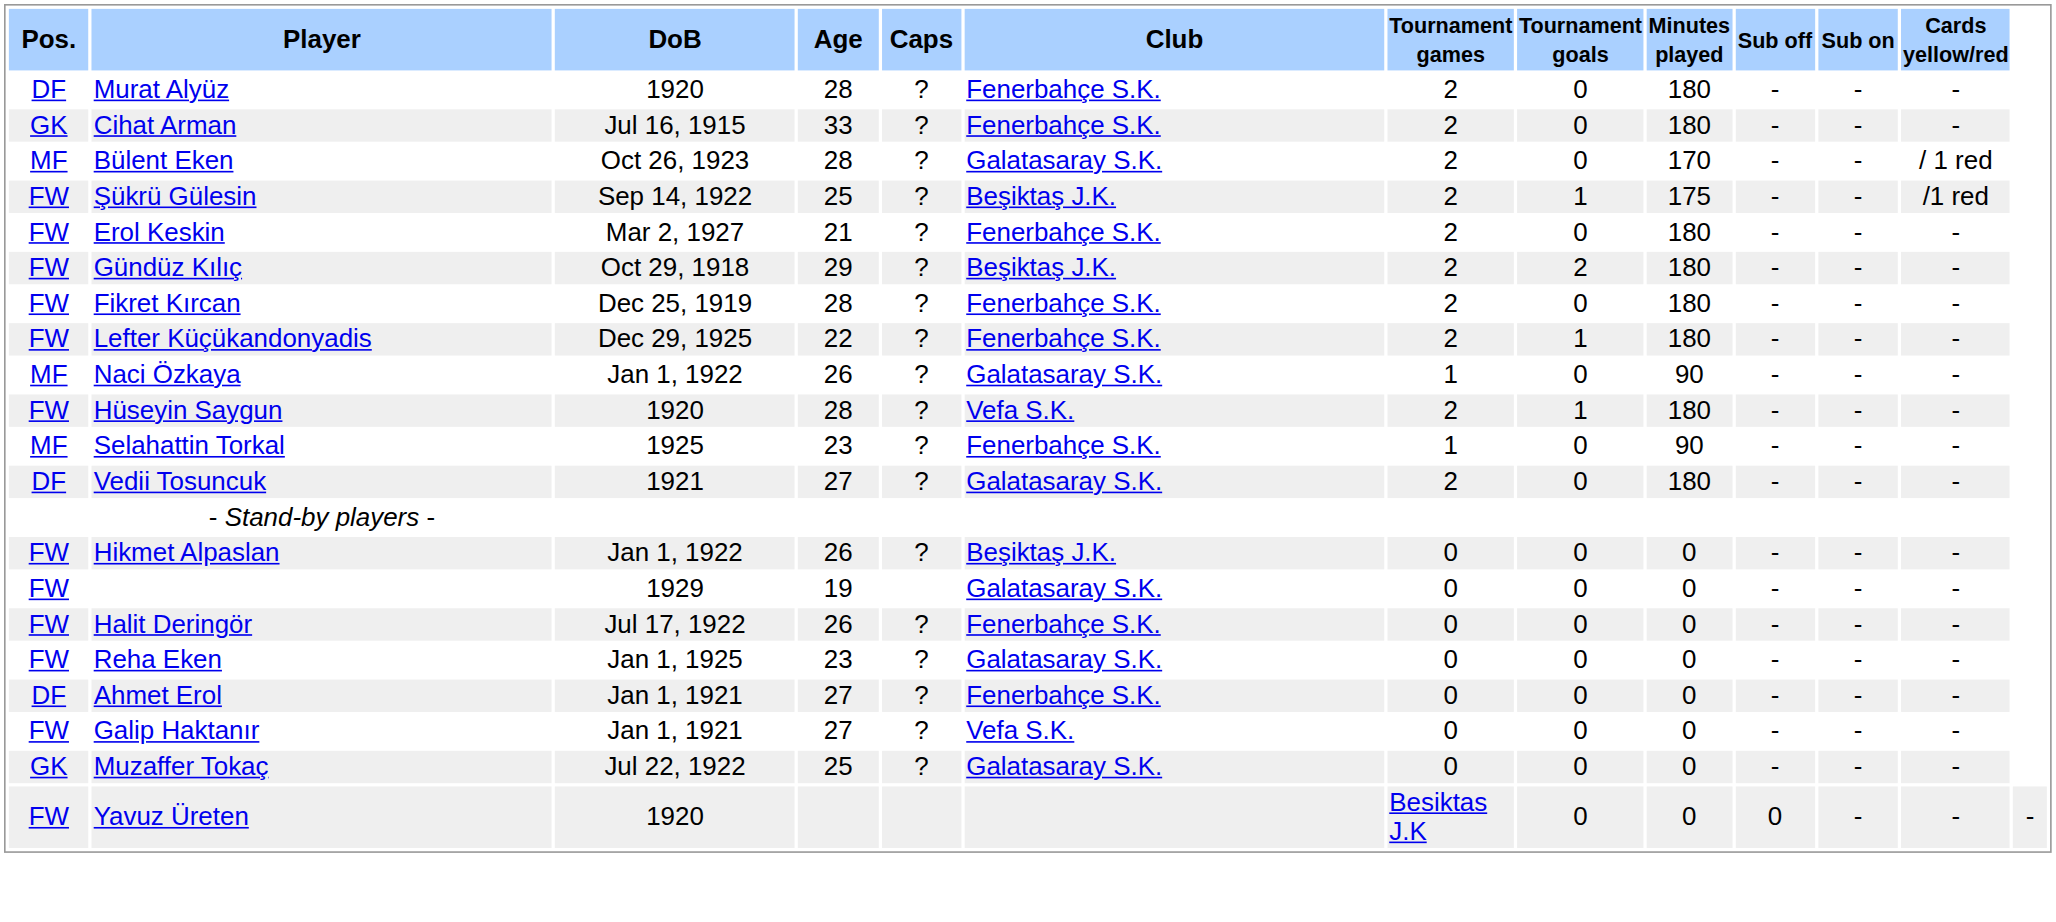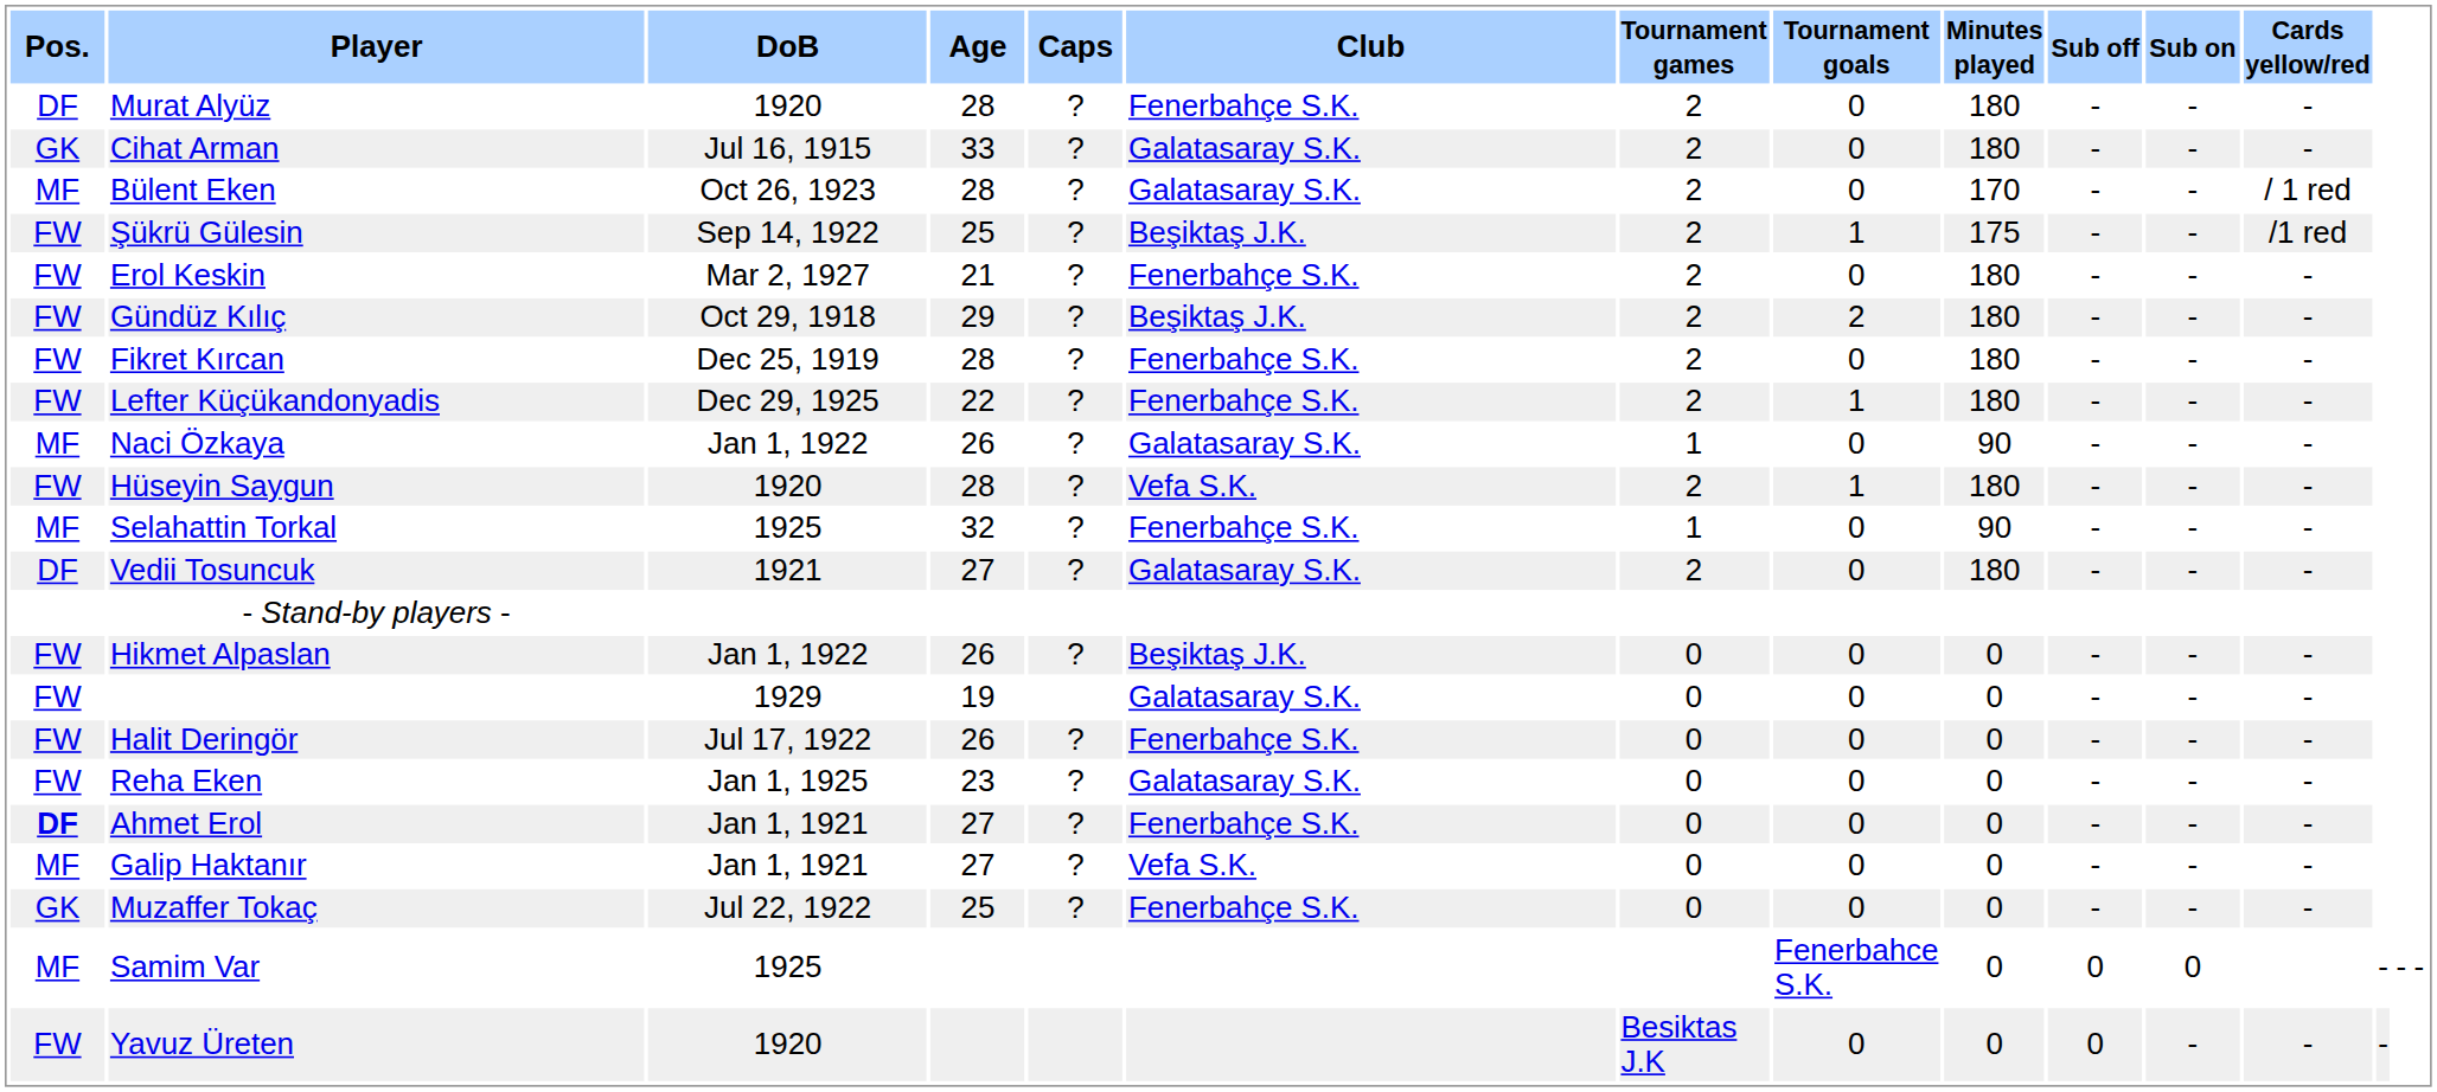 <table border="0" width="100%" style="border: 1px solid #999; background-color:#FFFFFF; text-align:center">
 <tr align="center" bgcolor="#AAD0FF">
 <th width=4%>Pos.</th>
 <th width=23%>Player</th>
 <th width=12%>DoB</th>
 <th width=4%>Age</th>
 <th width=4%>Caps</th>
 <th width=21%>Club</th>
 <th width=6%><small>Tournament<br>games</small></th>
 <th width=6%><small>Tournament<br>goals</small></th>
 <th width=4%><small>Minutes<br>played</small></th>
 <th width=4%><small>Sub off</small></th>
 <th width=4%><small>Sub on</small></th>
 <th width=4%><small>Cards<br>yellow/red</small></th>
 </tr>
 <tr>
 <td><a href='#'>DF</a></td>
 <td align="left"><a href='#'>Murat Alyüz</a></td>
 <td>1920</td>
 <td>28</td>
 <td>?</td>
 <td align="left"> <a href='#'>Fenerbahçe S.K.</a></td>
 <td>2</td>
 <td>0</td>
 <td>180</td>
 <td>-</td>
 <td>-</td>
 <td>-</td>
 </tr>
 <tr bgcolor="#EFEFEF">
 <td><a href='#'>GK</a></td>
 <td align="left"><a href='#'>Cihat Arman</a></td>
 <td>Jul 16, 1915</td>
 <td>33</td>
 <td>?</td>
-<td align="left"> <a href='#'>Fenerbahçe S.K.</a></td>
+<td align="left"> <a href='#'>Galatasaray S.K.</a></td>
 <td>2</td>
 <td>0</td>
 <td>180</td>
 <td>-</td>
 <td>-</td>
 <td>-</td>
 </tr>
 <tr>
 <td><a href='#'>MF</a></td>
 <td align="left"><a href='#'>Bülent Eken</a></td>
 <td>Oct 26, 1923</td>
 <td>28</td>
 <td>?</td>
 <td align="left"> <a href='#'>Galatasaray S.K.</a></td>
 <td>2</td>
 <td>0</td>
 <td>170</td>
 <td>-</td>
 <td>-</td>
 <td>/ 1 red</td>
 </tr>
 <tr bgcolor="#EFEFEF">
 <td><a href='#'>FW</a></td>
 <td align="left"><a href='#'>Şükrü Gülesin</a></td>
 <td>Sep 14, 1922</td>
 <td>25</td>
 <td>?</td>
 <td align="left"> <a href='#'>Beşiktaş J.K.</a></td>
 <td>2</td>
 <td>1</td>
 <td>175</td>
 <td>-</td>
 <td>-</td>
 <td>/1 red</td>
 </tr>
 <tr>
 <td><a href='#'>FW</a></td>
 <td align="left"><a href='#'>Erol Keskin</a></td>
 <td>Mar 2, 1927</td>
 <td>21</td>
 <td>?</td>
 <td align="left"> <a href='#'>Fenerbahçe S.K.</a></td>
 <td>2</td>
 <td>0</td>
 <td>180</td>
 <td>-</td>
 <td>-</td>
 <td>-</td>
 </tr>
 <tr bgcolor="#EFEFEF">
 <td><a href='#'>FW</a></td>
 <td align="left"><a href='#'>Gündüz Kılıç</a></td>
 <td>Oct 29, 1918</td>
 <td>29</td>
 <td>?</td>
 <td align="left"> <a href='#'>Beşiktaş J.K.</a></td>
 <td>2</td>
 <td>2</td>
 <td>180</td>
 <td>-</td>
 <td>-</td>
 <td>-</td>
 </tr>
 <tr>
 <td><a href='#'>FW</a></td>
 <td align="left"><a href='#'>Fikret Kırcan</a></td>
 <td>Dec 25, 1919</td>
 <td>28</td>
 <td>?</td>
 <td align="left"> <a href='#'>Fenerbahçe S.K.</a></td>
 <td>2</td>
 <td>0</td>
 <td>180</td>
 <td>-</td>
 <td>-</td>
 <td>-</td>
 </tr>
 <tr bgcolor="#EFEFEF">
 <td><a href='#'>FW</a></td>
 <td align="left"><a href='#'>Lefter Küçükandonyadis</a></td>
 <td>Dec 29, 1925</td>
 <td>22</td>
 <td>?</td>
 <td align="left"> <a href='#'>Fenerbahçe S.K.</a></td>
 <td>2</td>
 <td>1</td>
 <td>180</td>
 <td>-</td>
 <td>-</td>
 <td>-</td>
 </tr>
 <tr>
 <td><a href='#'>MF</a></td>
 <td align="left"><a href='#'>Naci Özkaya</a></td>
 <td>Jan 1, 1922</td>
 <td>26</td>
 <td>?</td>
 <td align="left"> <a href='#'>Galatasaray S.K.</a></td>
 <td>1</td>
 <td>0</td>
 <td>90</td>
 <td>-</td>
 <td>-</td>
 <td>-</td>
 </tr>
 <tr bgcolor="#EFEFEF">
 <td><a href='#'>FW</a></td>
 <td align="left"><a href='#'>Hüseyin Saygun</a></td>
 <td>1920</td>
 <td>28</td>
 <td>?</td>
 <td align="left"> <a href='#'>Vefa S.K.</a></td>
 <td>2</td>
 <td>1</td>
 <td>180</td>
 <td>-</td>
 <td>-</td>
 <td>-</td>
 </tr>
 <tr>
 <td><a href='#'>MF</a></td>
 <td align="left"><a href='#'>Selahattin Torkal</a></td>
 <td>1925</td>
-<td>23</td>
+<td>32</td>
 <td>?</td>
 <td align="left"> <a href='#'>Fenerbahçe S.K.</a></td>
 <td>1</td>
 <td>0</td>
 <td>90</td>
 <td>-</td>
 <td>-</td>
 <td>-</td>
 </tr>
 <tr bgcolor="#EFEFEF">
 <td><a href='#'>DF</a></td>
 <td align="left"><a href='#'>Vedii Tosuncuk</a></td>
 <td>1921</td>
 <td>27</td>
 <td>?</td>
 <td align="left"> <a href='#'>Galatasaray S.K.</a></td>
 <td>2</td>
 <td>0</td>
 <td>180</td>
 <td>-</td>
 <td>-</td>
 <td>-</td>
 </tr>
 <tr>
 <td></td>
 <td>- <em>Stand-by players</em> -</td>
 <td></td>
 <td></td>
 <td></td>
 <td></td>
 <td></td>
 <td></td>
 <td></td>
 <td></td>
 <td></td>
 <td></td>
 </tr>
 <tr bgcolor="#EFEFEF">
 <td><a href='#'>FW</a></td>
 <td align="left"><a href='#'>Hikmet Alpaslan</a></td>
 <td>Jan 1, 1922</td>
 <td>26</td>
 <td>?</td>
 <td align="left"> <a href='#'>Beşiktaş J.K.</a></td>
 <td>0</td>
 <td>0</td>
 <td>0</td>
 <td>-</td>
 <td>-</td>
 <td>-</td>
 </tr>
 <tr>
 <td><a href='#'>FW</a></td>
 <td align="left"></td>
 <td>1929</td>
 <td>19</td>
 <td></td>
 <td align="left"> <a href='#'>Galatasaray S.K.</a></td>
 <td>0</td>
 <td>0</td>
 <td>0</td>
 <td>-</td>
 <td>-</td>
 <td>-</td>
 </tr>
 <tr bgcolor="#EFEFEF">
 <td><a href='#'>FW</a></td>
 <td align="left"><a href='#'>Halit Deringör</a></td>
 <td>Jul 17, 1922</td>
 <td>26</td>
 <td>?</td>
 <td align="left"> <a href='#'>Fenerbahçe S.K.</a></td>
 <td>0</td>
 <td>0</td>
 <td>0</td>
 <td>-</td>
 <td>-</td>
 <td>-</td>
 </tr>
 <tr>
 <td><a href='#'>FW</a></td>
 <td align="left"><a href='#'>Reha Eken</a></td>
 <td>Jan 1, 1925</td>
 <td>23</td>
 <td>?</td>
 <td align="left"> <a href='#'>Galatasaray S.K.</a></td>
 <td>0</td>
 <td>0</td>
 <td>0</td>
 <td>-</td>
 <td>-</td>
 <td>-</td>
 </tr>
 <tr bgcolor="#EFEFEF">
-<td><a href='#'>DF</a></td>
+<td><strong><a href='#'>DF</a></strong></td>
 <td align="left"><a href='#'>Ahmet Erol</a></td>
 <td>Jan 1, 1921</td>
 <td>27</td>
 <td>?</td>
 <td align="left"> <a href='#'>Fenerbahçe S.K.</a></td>
 <td>0</td>
 <td>0</td>
 <td>0</td>
 <td>-</td>
 <td>-</td>
 <td>-</td>
 </tr>
 <tr>
-<td><a href='#'>FW</a></td>
+<td><a href='#'>MF</a></td>
 <td align="left"><a href='#'>Galip Haktanır</a></td>
 <td>Jan 1, 1921</td>
 <td>27</td>
 <td>?</td>
 <td align="left"> <a href='#'>Vefa S.K.</a></td>
 <td>0</td>
 <td>0</td>
 <td>0</td>
 <td>-</td>
 <td>-</td>
 <td>-</td>
 </tr>
 <tr bgcolor="#EFEFEF">
 <td><a href='#'>GK</a></td>
 <td align="left"><a href='#'>Muzaffer Tokaç</a></td>
 <td>Jul 22, 1922</td>
 <td>25</td>
 <td>?</td>
-<td align="left"> <a href='#'>Galatasaray S.K.</a></td>
+<td align="left"> <a href='#'>Fenerbahçe S.K.</a></td>
 <td>0</td>
 <td>0</td>
 <td>0</td>
+<td>-</td>
+<td>-</td>
+<td>-</td>
+</tr>
+<tr>
+<td><a href='#'>MF</a></td>
+<td align="left"><a href='#'>Samim Var</a></td>
+<td>1925</td>
+<td></td>
+<td></td>
+<td></td>
+<td></td>
+<td align=left> <a href='#'>Fenerbahce S.K.</a></td>
+<td>0</td>
+<td>0</td>
+<td>0</td>
+<td></td>
 <td>-</td>
 <td>-</td>
 <td>-</td>
 </tr>
 <tr bgcolor="#EFEFEF">
 <td><a href='#'>FW</a></td>
 <td align="left"><a href='#'>Yavuz Üreten</a></td>
 <td>1920</td>
 <td></td>
 <td></td>
 <td></td>
 <td align=left> <a href='#'>Besiktas J.K</a></td>
 <td>0</td>
 <td>0</td>
 <td>0</td>
 <td>-</td>
 <td>-</td>
 <td>-</td>
 </tr>
 </table>
